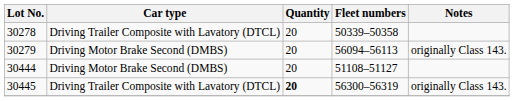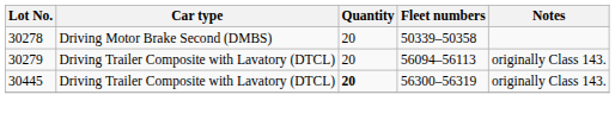 <table class="wikitable">
 <tr>
 <th>Lot No.</th>
 <th>Car type</th>
 <th>Quantity</th>
 <th>Fleet numbers</th>
 <th>Notes</th>
 </tr>
 <tr>
 <td>30278</td>
-<td>Driving Trailer Composite with Lavatory (DTCL)</td>
+<td>Driving Motor Brake Second (DMBS)</td>
 <td>20</td>
 <td>50339–50358</td>
 <td></td>
 </tr>
 <tr>
 <td>30279</td>
-<td>Driving Motor Brake Second (DMBS)</td>
+<td>Driving Trailer Composite with Lavatory (DTCL)</td>
 <td>20</td>
 <td>56094–56113</td>
 <td>originally Class 143.</td>
-</tr>
-<tr>
-<td>30444</td>
-<td>Driving Motor Brake Second (DMBS)</td>
-<td>20</td>
-<td>51108–51127</td>
-<td></td>
 </tr>
 <tr>
 <td>30445</td>
 <td>Driving Trailer Composite with Lavatory (DTCL)</td>
 <td><strong>20</strong></td>
 <td>56300–56319</td>
 <td>originally Class 143.</td>
 </tr>
 <tr>
 </tr>
 </table>
